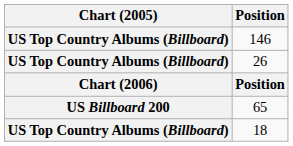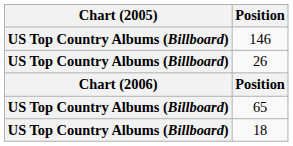 <table class="wikitable plainrowheaders" style="text-align:center">
 <tr>
 <th scope="col">Chart (2005)</th>
 <th scope="col">Position</th>
 </tr>
 <tr>
 <th scope="row">US Top Country Albums (<em>Billboard</em>)</th>
 <td>146</td>
 </tr>
 <tr>
 <th scope="row">US Top Country Albums (<em>Billboard</em>)</th>
 <td>26</td>
 </tr>
 <tr>
 <th scope="col">Chart (2006)</th>
 <th scope="col">Position</th>
 </tr>
 <tr>
-<th scope="row">US <em>Billboard</em> 200</th>
+<th scope="row">US Top Country Albums (<em>Billboard</em>)</th>
 <td>65</td>
 </tr>
 <tr>
 <th scope="row">US Top Country Albums (<em>Billboard</em>)</th>
 <td>18</td>
 </tr>
 </table>
